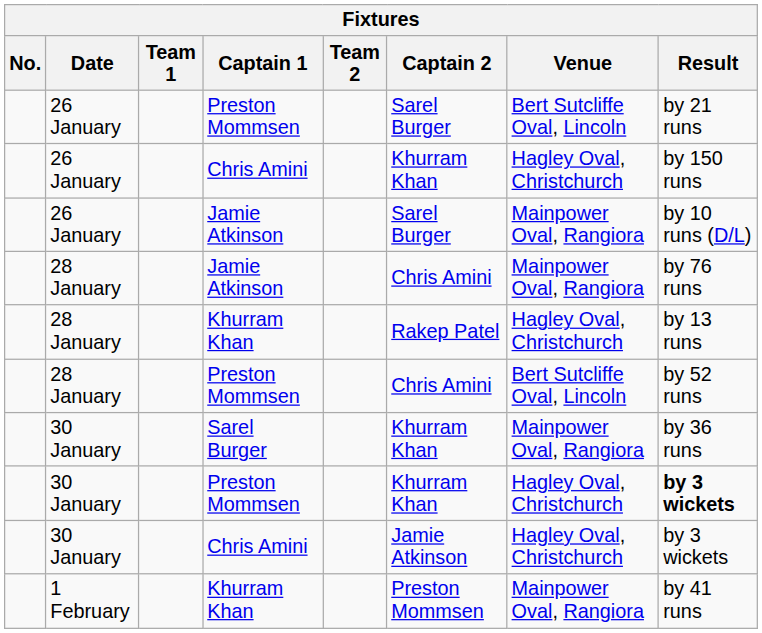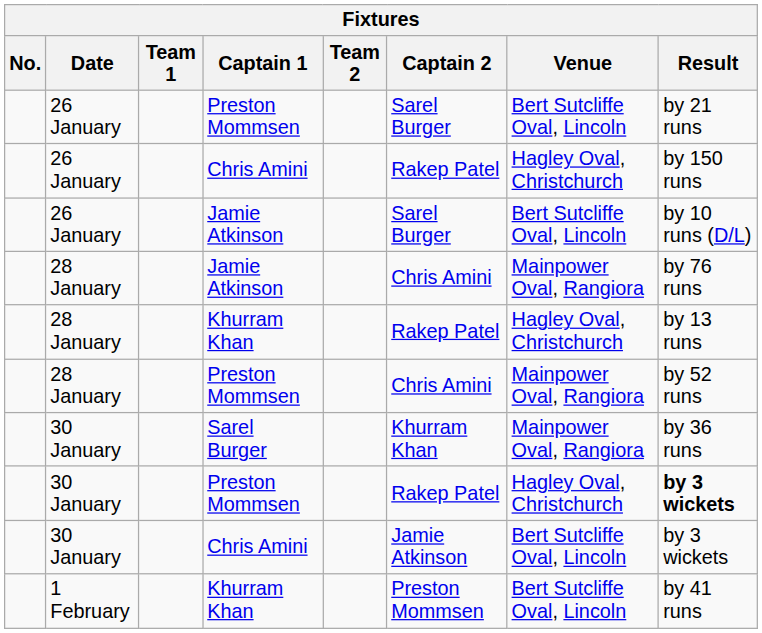 <table class="wikitable">
 <tr>
 <th colspan="9">Fixtures</th>
 </tr>
 <tr>
 <th>No.</th>
 <th>Date</th>
 <th>Team 1</th>
 <th>Captain 1</th>
 <th>Team 2</th>
 <th>Captain 2</th>
 <th>Venue</th>
 <th>Result</th>
 </tr>
 <tr>
 <td></td>
 <td>26 January</td>
 <td></td>
 <td><a href='#'>Preston Mommsen</a></td>
 <td></td>
 <td><a href='#'>Sarel Burger</a></td>
 <td><a href='#'>Bert Sutcliffe Oval</a>, <a href='#'>Lincoln</a></td>
 <td> by 21 runs</td>
 </tr>
 <tr>
 <td></td>
 <td>26 January</td>
 <td></td>
 <td><a href='#'>Chris Amini</a></td>
 <td></td>
-<td><a href='#'>Khurram Khan</a></td>
+<td><a href='#'>Rakep Patel</a></td>
 <td><a href='#'>Hagley Oval</a>, <a href='#'>Christchurch</a></td>
 <td> by 150 runs</td>
 </tr>
 <tr>
 <td></td>
 <td>26 January</td>
 <td></td>
 <td><a href='#'>Jamie Atkinson</a></td>
 <td></td>
 <td><a href='#'>Sarel Burger</a></td>
-<td><a href='#'>Mainpower Oval</a>, <a href='#'>Rangiora</a></td>
+<td><a href='#'>Bert Sutcliffe Oval</a>, <a href='#'>Lincoln</a></td>
 <td> by 10 runs (<a href='#'>D/L</a>)</td>
 </tr>
 <tr>
 <td></td>
 <td>28 January</td>
 <td></td>
 <td><a href='#'>Jamie Atkinson</a></td>
 <td></td>
 <td><a href='#'>Chris Amini</a></td>
 <td><a href='#'>Mainpower Oval</a>, <a href='#'>Rangiora</a></td>
 <td> by 76 runs</td>
 </tr>
 <tr>
 <td></td>
 <td>28 January</td>
 <td></td>
 <td><a href='#'>Khurram Khan</a></td>
 <td></td>
 <td><a href='#'>Rakep Patel</a></td>
 <td><a href='#'>Hagley Oval</a>, <a href='#'>Christchurch</a></td>
 <td> by 13 runs</td>
 </tr>
 <tr>
 <td></td>
 <td>28 January</td>
 <td></td>
 <td><a href='#'>Preston Mommsen</a></td>
 <td></td>
 <td><a href='#'>Chris Amini</a></td>
-<td><a href='#'>Bert Sutcliffe Oval</a>, <a href='#'>Lincoln</a></td>
+<td><a href='#'>Mainpower Oval</a>, <a href='#'>Rangiora</a></td>
 <td> by 52 runs</td>
 </tr>
 <tr>
 <td></td>
 <td>30 January</td>
 <td></td>
 <td><a href='#'>Sarel Burger</a></td>
 <td></td>
 <td><a href='#'>Khurram Khan</a></td>
 <td><a href='#'>Mainpower Oval</a>, <a href='#'>Rangiora</a></td>
 <td> by 36 runs</td>
 </tr>
 <tr>
 <td></td>
 <td>30 January</td>
 <td></td>
 <td><a href='#'>Preston Mommsen</a></td>
 <td></td>
-<td><a href='#'>Khurram Khan</a></td>
+<td><a href='#'>Rakep Patel</a></td>
 <td><a href='#'>Hagley Oval</a>, <a href='#'>Christchurch</a></td>
 <td><strong> by 3 wickets</strong></td>
 </tr>
 <tr>
 <td></td>
 <td>30 January</td>
 <td></td>
 <td><a href='#'>Chris Amini</a></td>
 <td></td>
 <td><a href='#'>Jamie Atkinson</a></td>
-<td><a href='#'>Hagley Oval</a>, <a href='#'>Christchurch</a></td>
+<td><a href='#'>Bert Sutcliffe Oval</a>, <a href='#'>Lincoln</a></td>
 <td> by 3 wickets</td>
 </tr>
 <tr>
 <td></td>
 <td>1 February</td>
 <td></td>
 <td><a href='#'>Khurram Khan</a></td>
 <td></td>
 <td><a href='#'>Preston Mommsen</a></td>
-<td><a href='#'>Mainpower Oval</a>, <a href='#'>Rangiora</a></td>
+<td><a href='#'>Bert Sutcliffe Oval</a>, <a href='#'>Lincoln</a></td>
 <td> by 41 runs</td>
 </tr>
 </table>
